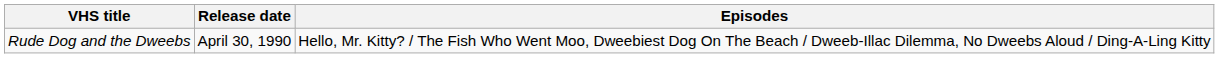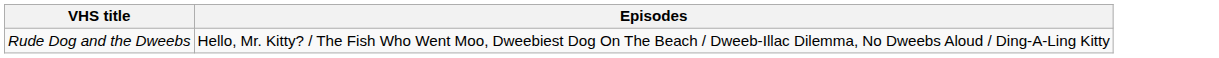 <table class="wikitable plainrowheaders" style="text-align:center">
 <tr>
 <th scope="col">VHS title</th>
-<th scope="col">Release date</th>
 <th scope="col">Episodes</th>
 </tr>
 <tr>
 <td scope="row"><em>Rude Dog and the Dweebs</em></td>
-<td>April 30, 1990</td>
 <td>Hello, Mr. Kitty? / The Fish Who Went Moo, Dweebiest Dog On The Beach / Dweeb-Illac Dilemma, No Dweebs Aloud / Ding-A-Ling Kitty</td>
 </tr>
 </table>
